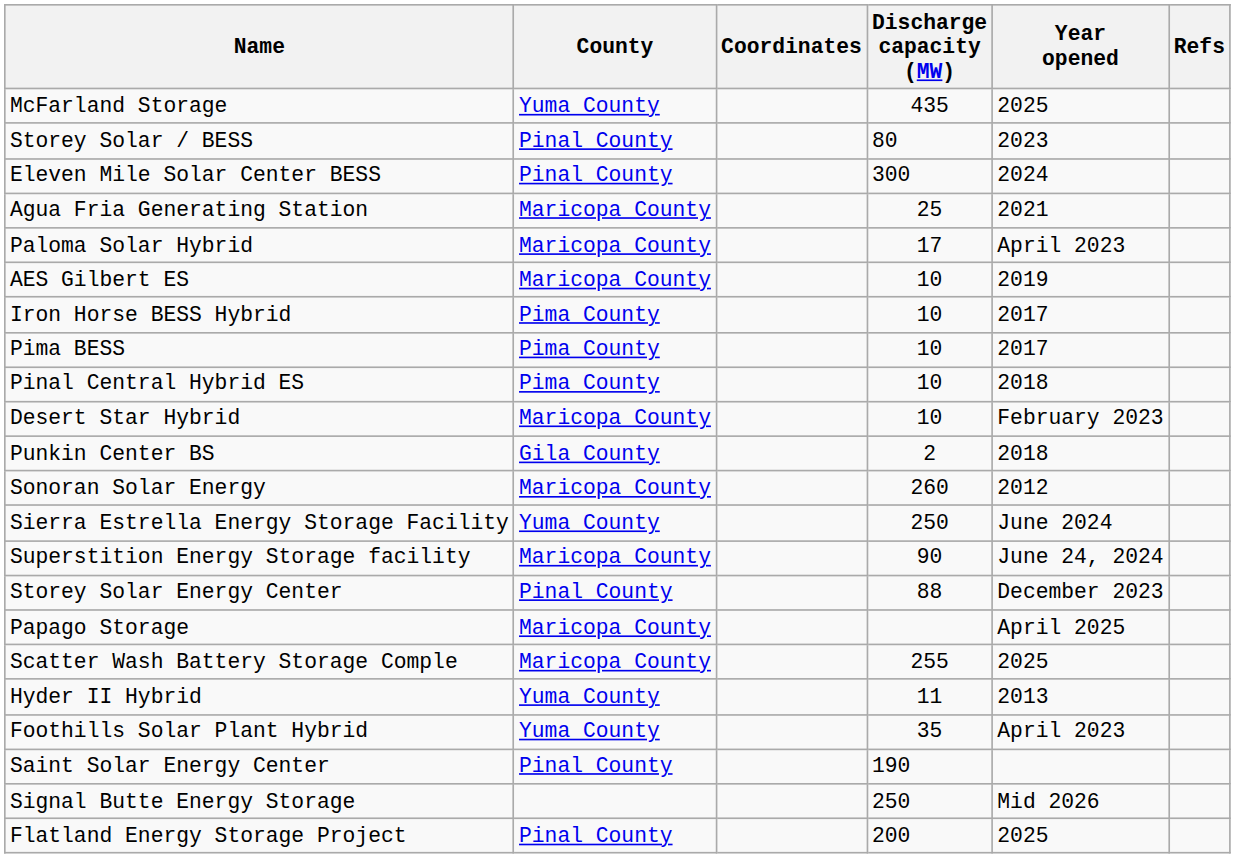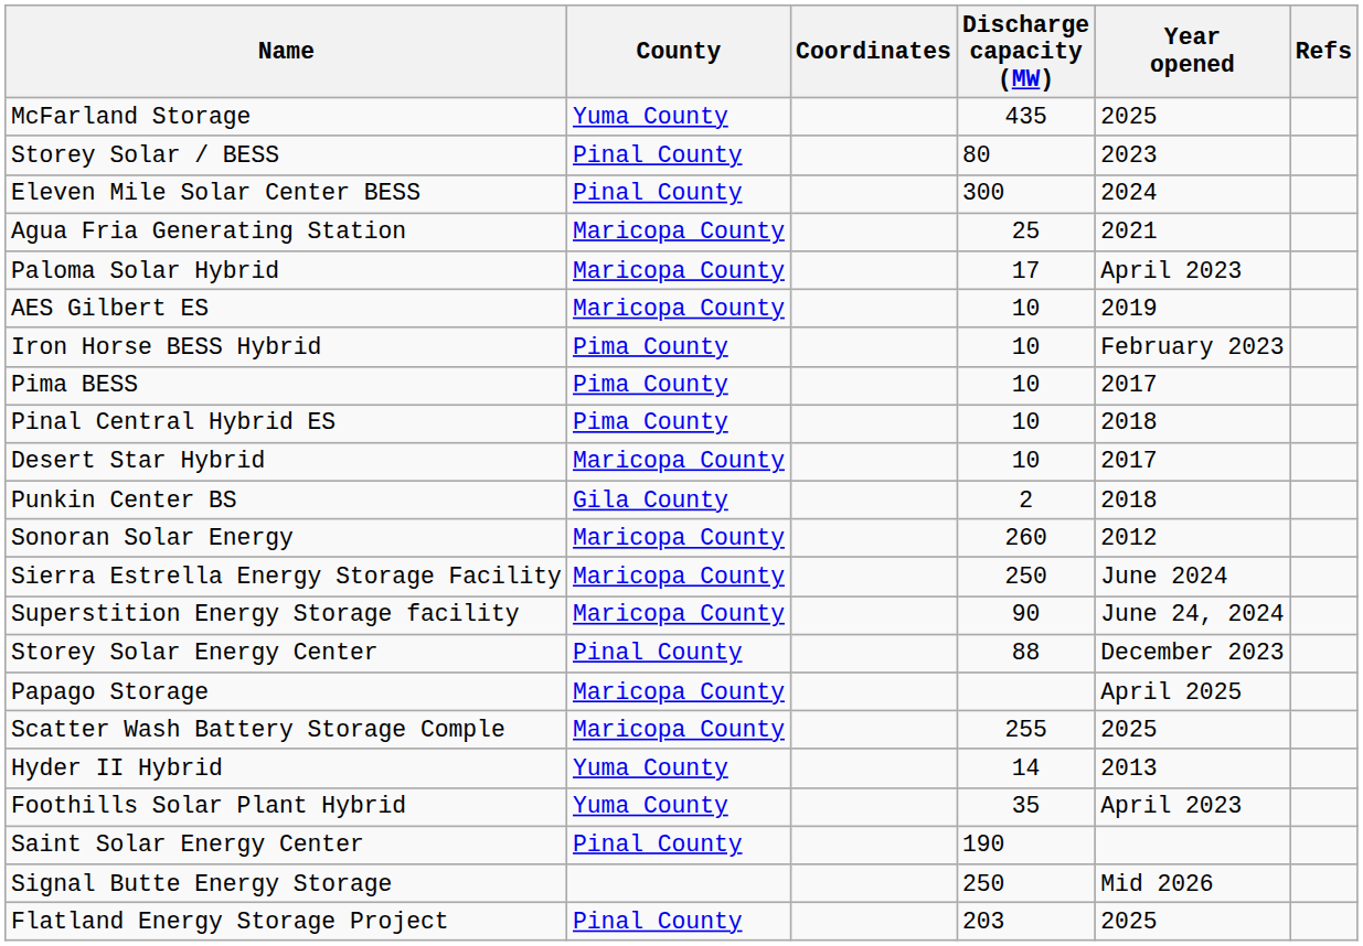 <table class="wikitable sortable">
 <tr>
 <th>Name</th>
 <th>County</th>
 <th>Coordinates</th>
 <th>Discharge<br>capacity<br>(<a href='#'>MW</a>)</th>
 <th>Year<br>opened</th>
 <th>Refs</th>
 </tr>
 <tr>
 <td>McFarland Storage</td>
 <td><a href='#'>Yuma County</a></td>
 <td></td>
 <td align="center">435</td>
 <td>2025</td>
 <td></td>
 </tr>
 <tr>
 <td>Storey Solar / BESS</td>
 <td><a href='#'>Pinal County</a></td>
 <td></td>
 <td>80</td>
 <td>2023</td>
 <td></td>
 </tr>
 <tr>
 <td>Eleven Mile Solar Center BESS</td>
 <td><a href='#'>Pinal County</a></td>
 <td></td>
 <td>300</td>
 <td>2024</td>
 <td></td>
 </tr>
 <tr>
 <td>Agua Fria Generating Station</td>
 <td><a href='#'>Maricopa County</a></td>
 <td></td>
 <td align="center">25</td>
 <td>2021</td>
 <td></td>
 </tr>
 <tr>
 <td>Paloma Solar Hybrid</td>
 <td><a href='#'>Maricopa County</a></td>
 <td></td>
 <td align="center">17</td>
 <td>April 2023</td>
 <td></td>
 </tr>
 <tr>
 <td>AES Gilbert ES</td>
 <td><a href='#'>Maricopa County</a></td>
 <td></td>
 <td align=center>10</td>
 <td>2019</td>
 <td></td>
 </tr>
 <tr>
 <td>Iron Horse BESS Hybrid</td>
 <td><a href='#'>Pima County</a></td>
 <td></td>
 <td align=center>10</td>
-<td>2017</td>
+<td>February 2023</td>
 <td></td>
 </tr>
 <tr>
 <td>Pima BESS</td>
 <td><a href='#'>Pima County</a></td>
 <td></td>
 <td align=center>10</td>
 <td>2017</td>
 <td></td>
 </tr>
 <tr>
 <td>Pinal Central Hybrid ES</td>
 <td><a href='#'>Pima County</a></td>
 <td></td>
 <td align=center>10</td>
 <td>2018</td>
 <td></td>
 </tr>
 <tr>
 <td>Desert Star Hybrid</td>
 <td><a href='#'>Maricopa County</a></td>
 <td></td>
 <td align="center">10</td>
-<td>February 2023</td>
+<td>2017</td>
 <td></td>
 </tr>
 <tr>
 <td>Punkin Center BS</td>
 <td><a href='#'>Gila County</a></td>
 <td></td>
 <td align=center>2</td>
 <td>2018</td>
 <td></td>
 </tr>
 <tr>
 <td>Sonoran Solar Energy</td>
 <td><a href='#'>Maricopa County</a></td>
 <td></td>
 <td align="center">260</td>
 <td>2012</td>
 <td></td>
 </tr>
 <tr>
 <td>Sierra Estrella Energy Storage Facility</td>
-<td><a href='#'>Yuma County</a></td>
+<td><a href='#'>Maricopa County</a></td>
 <td></td>
 <td align="center">250</td>
 <td>June 2024</td>
 <td></td>
 </tr>
 <tr>
 <td>Superstition Energy Storage facility</td>
 <td><a href='#'>Maricopa County</a></td>
 <td></td>
 <td align="center">90</td>
 <td>June 24, 2024</td>
 <td></td>
 </tr>
 <tr>
 <td>Storey Solar Energy Center</td>
 <td><a href='#'>Pinal County</a></td>
 <td></td>
 <td align="center">88</td>
 <td>December 2023</td>
 <td></td>
 </tr>
 <tr>
 <td>Papago Storage</td>
 <td><a href='#'>Maricopa County</a></td>
 <td></td>
 <td></td>
 <td>April 2025</td>
 <td></td>
 </tr>
 <tr>
 <td>Scatter Wash Battery Storage Comple</td>
 <td><a href='#'>Maricopa County</a></td>
 <td></td>
 <td align="center">255</td>
 <td>2025</td>
 <td></td>
 </tr>
 <tr>
 <td>Hyder II Hybrid</td>
 <td><a href='#'>Yuma County</a></td>
 <td></td>
-<td align="center">11</td>
+<td align="center">14</td>
 <td>2013</td>
 <td></td>
 </tr>
 <tr>
 <td>Foothills Solar Plant Hybrid</td>
 <td><a href='#'>Yuma County</a></td>
 <td></td>
 <td align="center">35</td>
 <td>April 2023</td>
 <td></td>
 </tr>
 <tr>
 <td>Saint Solar Energy Center</td>
 <td><a href='#'>Pinal County</a></td>
 <td></td>
 <td>190</td>
 <td></td>
 <td></td>
 </tr>
 <tr>
 <td>Signal Butte Energy Storage</td>
 <td></td>
 <td></td>
 <td>250</td>
 <td>Mid 2026</td>
 <td></td>
 </tr>
 <tr>
 <td>Flatland Energy Storage Project</td>
 <td><a href='#'>Pinal County</a></td>
 <td></td>
-<td>200</td>
+<td>203</td>
 <td>2025</td>
 <td></td>
 </tr>
 </table>
